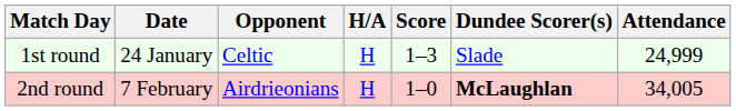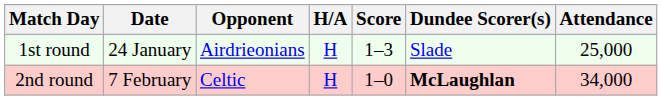 <table class="wikitable" style="text-align:center">
 <tr>
 <th>Match Day</th>
 <th>Date</th>
 <th>Opponent</th>
 <th>H/A</th>
 <th>Score</th>
 <th>Dundee Scorer(s)</th>
 <th>Attendance</th>
 </tr>
 <tr bgcolor="#EEFFEE">
 <td>1st round</td>
 <td align="left">24 January</td>
-<td align="left"><a href='#'>Celtic</a></td>
+<td align="left"><a href='#'>Airdrieonians</a></td>
 <td><a href='#'>H</a></td>
 <td>1–3</td>
 <td align="left"><a href='#'>Slade</a></td>
-<td>24,999</td>
+<td>25,000</td>
 </tr>
 <tr bgcolor="#FFCCCC">
 <td>2nd round</td>
 <td align="left">7 February</td>
-<td align="left"><a href='#'>Airdrieonians</a></td>
+<td align="left"><a href='#'>Celtic</a></td>
 <td><a href='#'>H</a></td>
 <td>1–0</td>
 <td align="left"><strong>McLaughlan</strong></td>
-<td>34,005</td>
+<td>34,000</td>
 </tr>
 </table>
